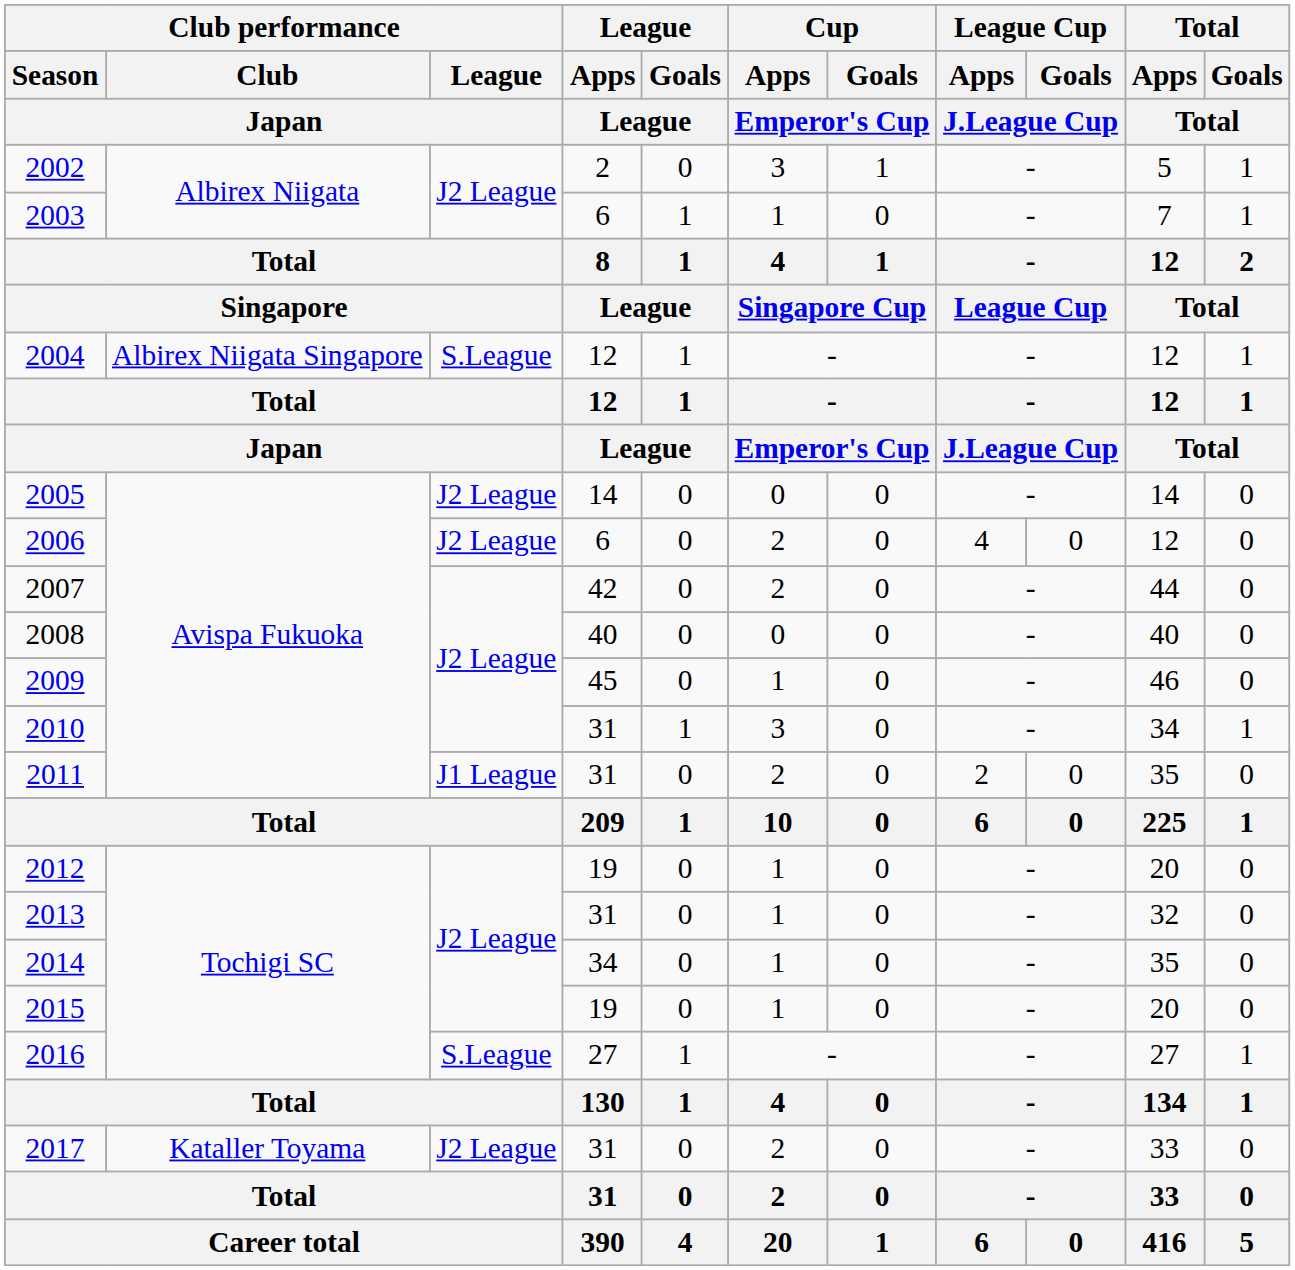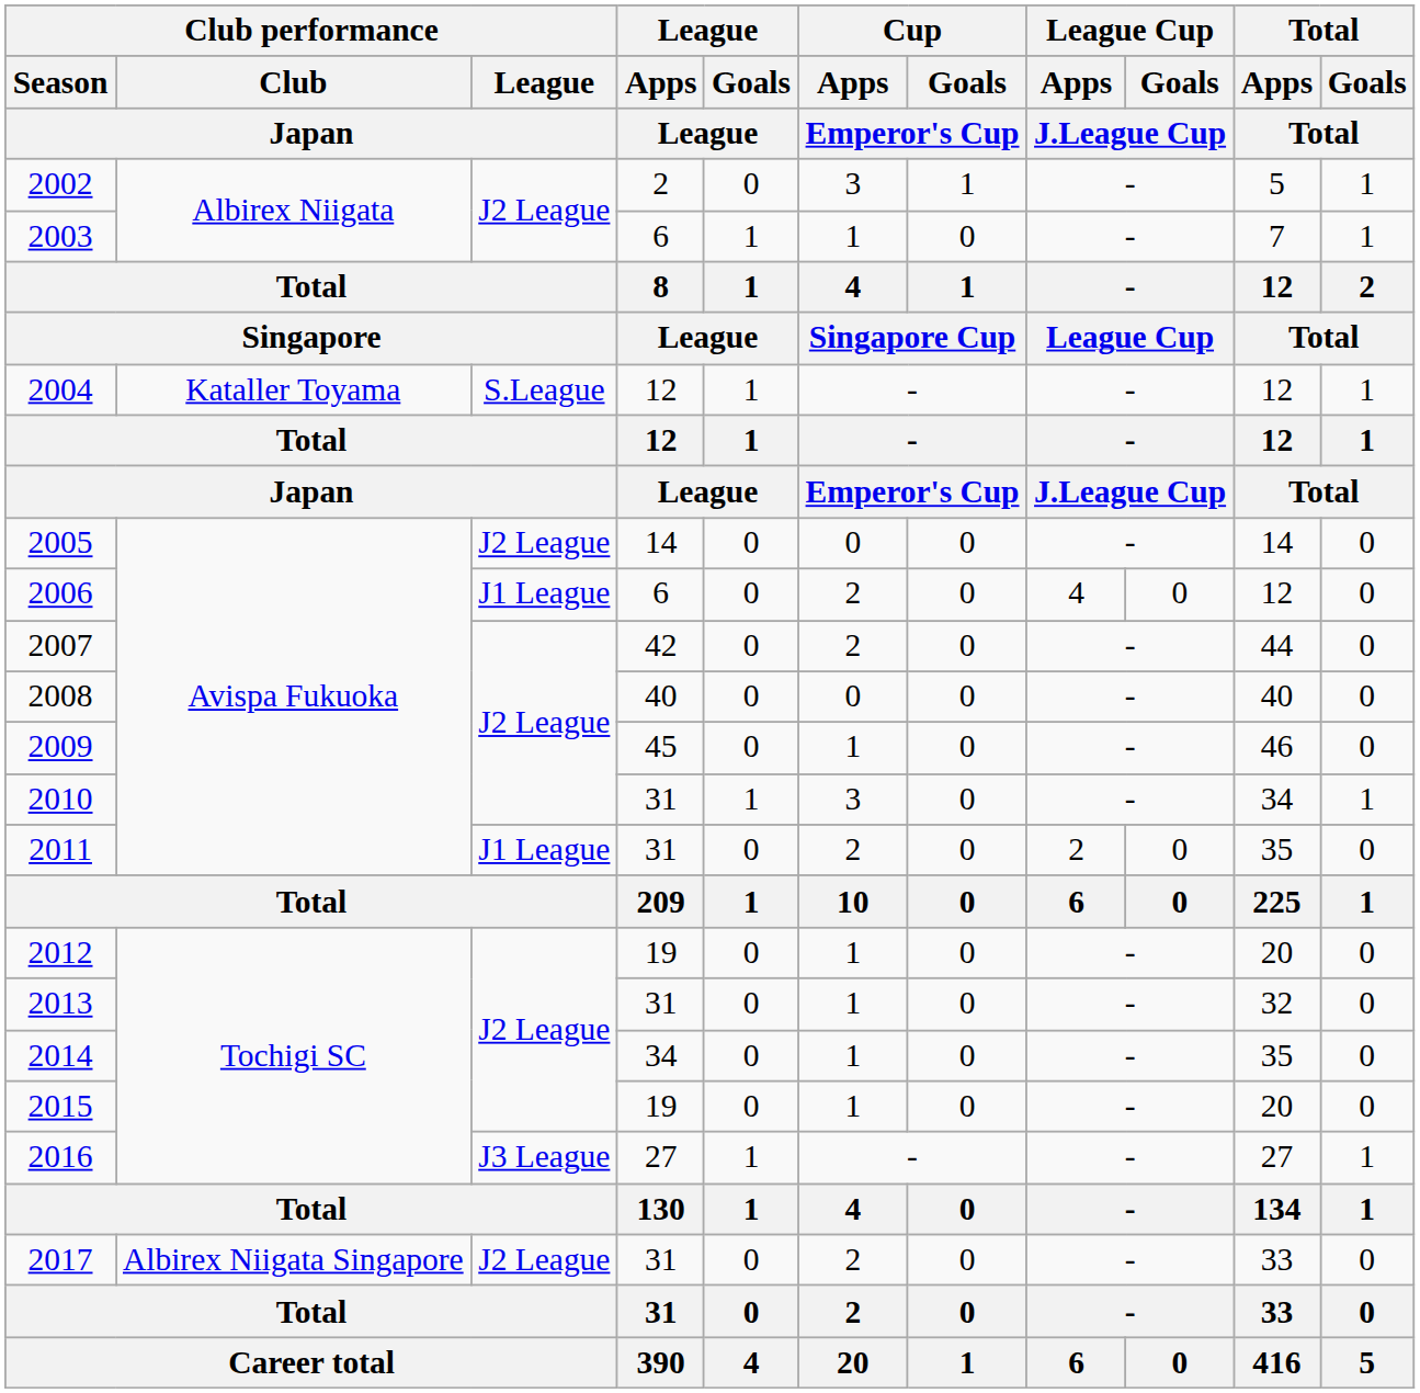 <table class="wikitable" style="text-align:center">
 <tr>
 <th colspan=3>Club performance</th>
 <th colspan=2>League</th>
 <th colspan=2>Cup</th>
 <th colspan=2>League Cup</th>
 <th colspan=2>Total</th>
 </tr>
 <tr>
 <th>Season</th>
 <th>Club</th>
 <th>League</th>
 <th>Apps</th>
 <th>Goals</th>
 <th>Apps</th>
 <th>Goals</th>
 <th>Apps</th>
 <th>Goals</th>
 <th>Apps</th>
 <th>Goals</th>
 </tr>
 <tr>
 <th colspan=3>Japan</th>
 <th colspan=2>League</th>
 <th colspan=2><a href='#'>Emperor's Cup</a></th>
 <th colspan=2><a href='#'>J.League Cup</a></th>
 <th colspan=2>Total</th>
 </tr>
 <tr>
 <td><a href='#'>2002</a></td>
 <td rowspan="2"><a href='#'>Albirex Niigata</a></td>
 <td rowspan="2"><a href='#'>J2 League</a></td>
 <td>2</td>
 <td>0</td>
 <td>3</td>
 <td>1</td>
 <td colspan="2">-</td>
 <td>5</td>
 <td>1</td>
 </tr>
 <tr>
 <td><a href='#'>2003</a></td>
 <td>6</td>
 <td>1</td>
 <td>1</td>
 <td>0</td>
 <td colspan="2">-</td>
 <td>7</td>
 <td>1</td>
 </tr>
 <tr>
 <th colspan="3">Total</th>
 <th>8</th>
 <th>1</th>
 <th>4</th>
 <th>1</th>
 <th colspan="2">-</th>
 <th>12</th>
 <th>2</th>
 </tr>
 <tr>
 <th colspan=3>Singapore</th>
 <th colspan=2>League</th>
 <th colspan=2><a href='#'>Singapore Cup</a></th>
 <th colspan=2><a href='#'>League Cup</a></th>
 <th colspan=2>Total</th>
 </tr>
 <tr>
 <td><a href='#'>2004</a></td>
-<td><a href='#'>Albirex Niigata Singapore</a></td>
+<td><a href='#'>Kataller Toyama</a></td>
 <td><a href='#'>S.League</a></td>
 <td>12</td>
 <td>1</td>
 <td colspan="2">-</td>
 <td colspan="2">-</td>
 <td>12</td>
 <td>1</td>
 </tr>
 <tr>
 <th colspan="3">Total</th>
 <th>12</th>
 <th>1</th>
 <th colspan="2">-</th>
 <th colspan="2">-</th>
 <th>12</th>
 <th>1</th>
 </tr>
 <tr>
 <th colspan=3>Japan</th>
 <th colspan=2>League</th>
 <th colspan=2><a href='#'>Emperor's Cup</a></th>
 <th colspan=2><a href='#'>J.League Cup</a></th>
 <th colspan=2>Total</th>
 </tr>
 <tr>
 <td><a href='#'>2005</a></td>
 <td rowspan="7"><a href='#'>Avispa Fukuoka</a></td>
 <td><a href='#'>J2 League</a></td>
 <td>14</td>
 <td>0</td>
 <td>0</td>
 <td>0</td>
 <td colspan="2">-</td>
 <td>14</td>
 <td>0</td>
 </tr>
 <tr>
 <td><a href='#'>2006</a></td>
-<td><a href='#'>J2 League</a></td>
+<td><a href='#'>J1 League</a></td>
 <td>6</td>
 <td>0</td>
 <td>2</td>
 <td>0</td>
 <td>4</td>
 <td>0</td>
 <td>12</td>
 <td>0</td>
 </tr>
 <tr>
 <td>2007</td>
 <td rowspan="4"><a href='#'>J2 League</a></td>
 <td>42</td>
 <td>0</td>
 <td>2</td>
 <td>0</td>
 <td colspan="2">-</td>
 <td>44</td>
 <td>0</td>
 </tr>
 <tr>
 <td>2008</td>
 <td>40</td>
 <td>0</td>
 <td>0</td>
 <td>0</td>
 <td colspan="2">-</td>
 <td>40</td>
 <td>0</td>
 </tr>
 <tr>
 <td><a href='#'>2009</a></td>
 <td>45</td>
 <td>0</td>
 <td>1</td>
 <td>0</td>
 <td colspan="2">-</td>
 <td>46</td>
 <td>0</td>
 </tr>
 <tr>
 <td><a href='#'>2010</a></td>
 <td>31</td>
 <td>1</td>
 <td>3</td>
 <td>0</td>
 <td colspan="2">-</td>
 <td>34</td>
 <td>1</td>
 </tr>
 <tr>
 <td><a href='#'>2011</a></td>
 <td><a href='#'>J1 League</a></td>
 <td>31</td>
 <td>0</td>
 <td>2</td>
 <td>0</td>
 <td>2</td>
 <td>0</td>
 <td>35</td>
 <td>0</td>
 </tr>
 <tr>
 <th colspan="3">Total</th>
 <th>209</th>
 <th>1</th>
 <th>10</th>
 <th>0</th>
 <th>6</th>
 <th>0</th>
 <th>225</th>
 <th>1</th>
 </tr>
 <tr>
 <td><a href='#'>2012</a></td>
 <td rowspan="5"><a href='#'>Tochigi SC</a></td>
 <td rowspan="4"><a href='#'>J2 League</a></td>
 <td>19</td>
 <td>0</td>
 <td>1</td>
 <td>0</td>
 <td colspan="2">-</td>
 <td>20</td>
 <td>0</td>
 </tr>
 <tr>
 <td><a href='#'>2013</a></td>
 <td>31</td>
 <td>0</td>
 <td>1</td>
 <td>0</td>
 <td colspan="2">-</td>
 <td>32</td>
 <td>0</td>
 </tr>
 <tr>
 <td><a href='#'>2014</a></td>
 <td>34</td>
 <td>0</td>
 <td>1</td>
 <td>0</td>
 <td colspan="2">-</td>
 <td>35</td>
 <td>0</td>
 </tr>
 <tr>
 <td><a href='#'>2015</a></td>
 <td>19</td>
 <td>0</td>
 <td>1</td>
 <td>0</td>
 <td colspan="2">-</td>
 <td>20</td>
 <td>0</td>
 </tr>
 <tr>
 <td><a href='#'>2016</a></td>
-<td><a href='#'>S.League</a></td>
+<td><a href='#'>J3 League</a></td>
 <td>27</td>
 <td>1</td>
 <td colspan="2">-</td>
 <td colspan="2">-</td>
 <td>27</td>
 <td>1</td>
 </tr>
 <tr>
 <th colspan="3">Total</th>
 <th>130</th>
 <th>1</th>
 <th>4</th>
 <th>0</th>
 <th colspan="2">-</th>
 <th>134</th>
 <th>1</th>
 </tr>
 <tr>
 <td><a href='#'>2017</a></td>
-<td><a href='#'>Kataller Toyama</a></td>
+<td><a href='#'>Albirex Niigata Singapore</a></td>
 <td><a href='#'>J2 League</a></td>
 <td>31</td>
 <td>0</td>
 <td>2</td>
 <td>0</td>
 <td colspan="2">-</td>
 <td>33</td>
 <td>0</td>
 </tr>
 <tr>
 <th colspan="3">Total</th>
 <th>31</th>
 <th>0</th>
 <th>2</th>
 <th>0</th>
 <th colspan="2">-</th>
 <th>33</th>
 <th>0</th>
 </tr>
 <tr>
 <th colspan=3>Career total</th>
 <th>390</th>
 <th>4</th>
 <th>20</th>
 <th>1</th>
 <th>6</th>
 <th>0</th>
 <th>416</th>
 <th>5</th>
 </tr>
 </table>
